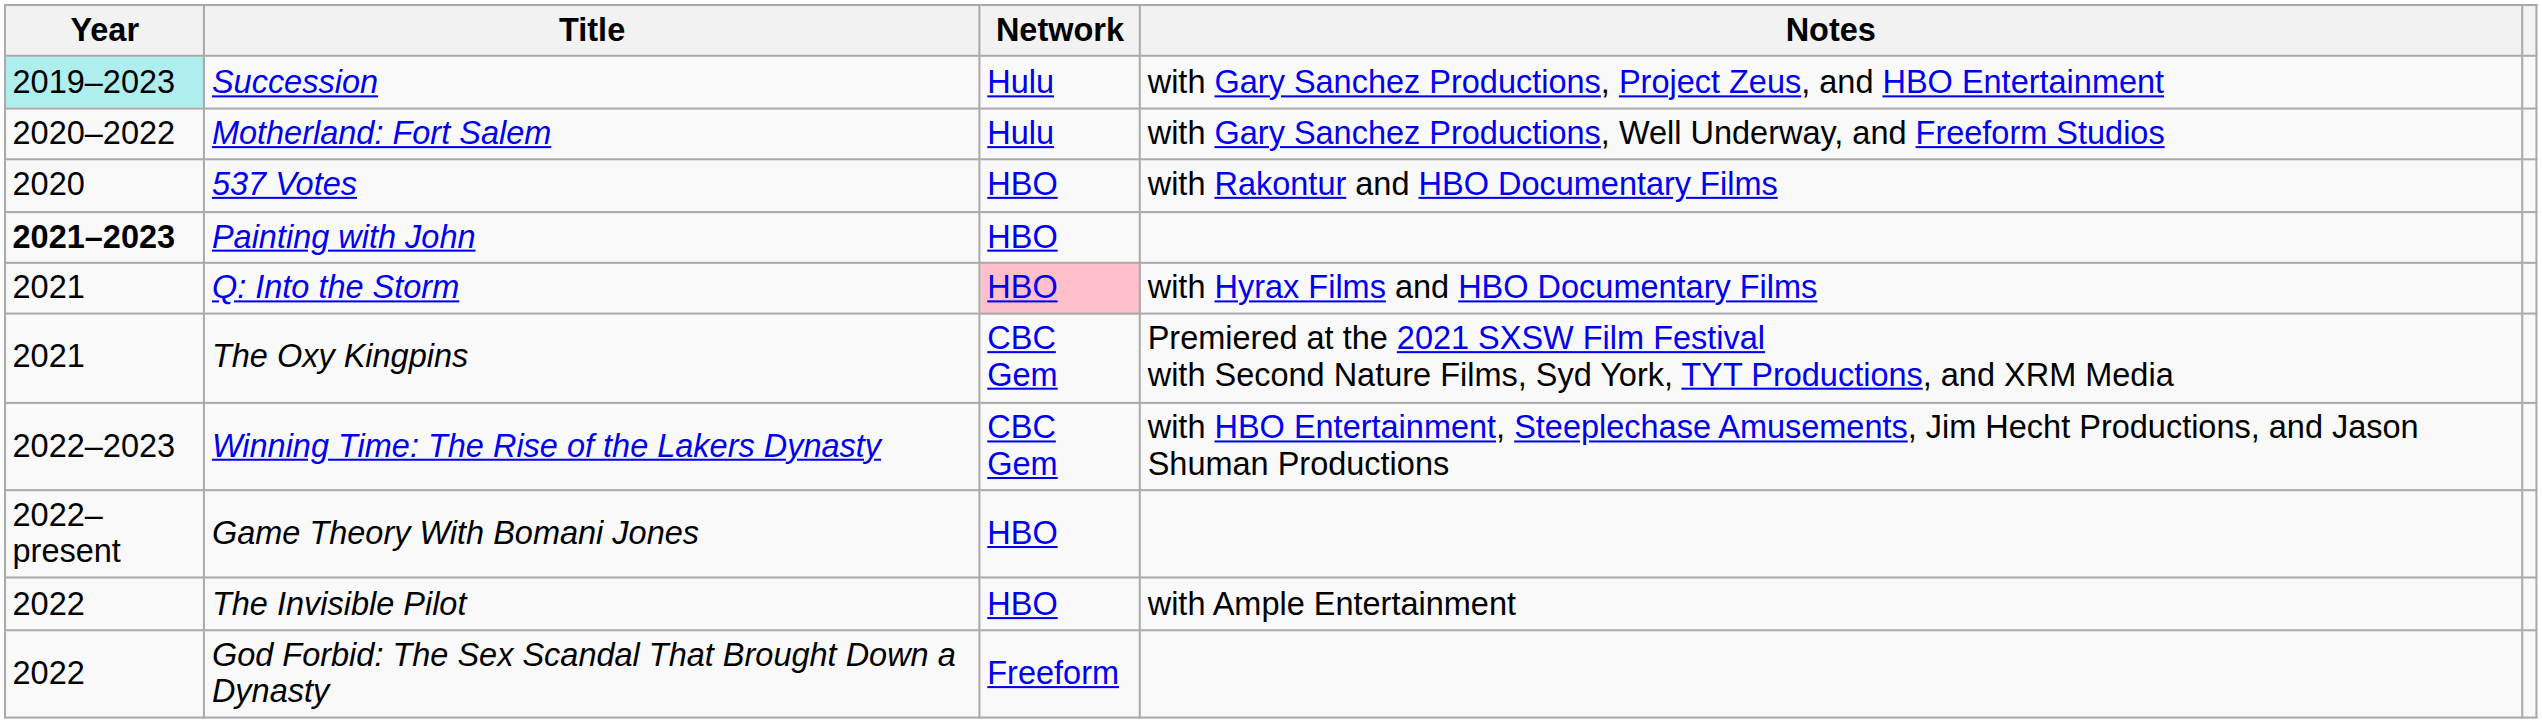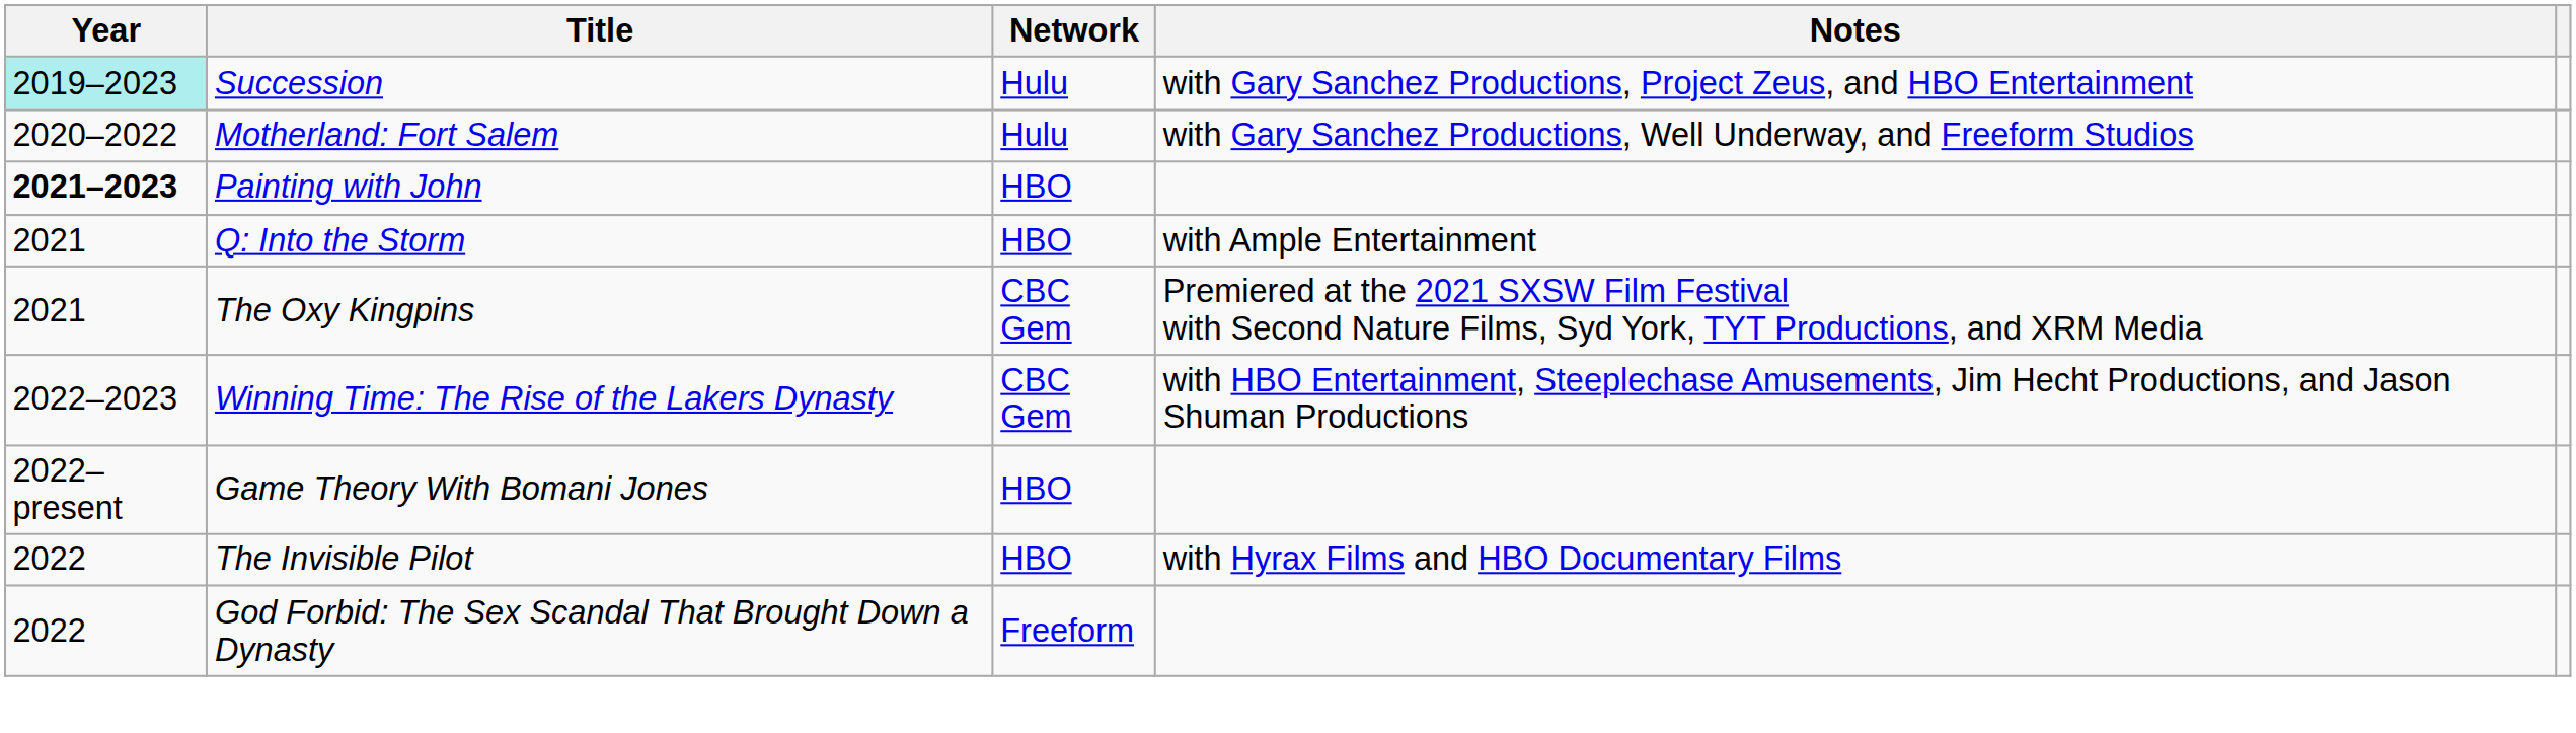 <table class="wikitable sortable">
 <tr>
 <th>Year</th>
 <th>Title</th>
 <th>Network</th>
 <th class="unsortable">Notes</th>
 <th class="unsortable"></th>
 </tr>
 <tr>
 <td style="background: paleturquoise;">2019–2023</td>
 <td><em><a href='#'>Succession</a></em></td>
 <td><a href='#'>Hulu</a></td>
 <td>with <a href='#'>Gary Sanchez Productions</a>, <a href='#'>Project Zeus</a>, and <a href='#'>HBO Entertainment</a></td>
 <td></td>
 </tr>
 <tr>
 <td>2020–2022</td>
 <td><em><a href='#'>Motherland: Fort Salem</a></em></td>
 <td><a href='#'>Hulu</a></td>
 <td>with <a href='#'>Gary Sanchez Productions</a>, Well Underway, and <a href='#'>Freeform Studios</a></td>
 <td></td>
 </tr>
 <tr>
-<td>2020</td>
-<td><em><a href='#'>537 Votes</a></em></td>
-<td><a href='#'>HBO</a></td>
-<td>with <a href='#'>Rakontur</a> and <a href='#'>HBO Documentary Films</a></td>
-<td></td>
-</tr>
-<tr>
 <td><strong>2021–2023</strong></td>
 <td><em><a href='#'>Painting with John</a></em></td>
 <td><a href='#'>HBO</a></td>
 <td></td>
 <td></td>
 </tr>
 <tr>
 <td>2021</td>
 <td><em><a href='#'>Q: Into the Storm</a></em></td>
-<td style="background: pink;"><a href='#'>HBO</a></td>
-<td>with <a href='#'>Hyrax Films</a> and <a href='#'>HBO Documentary Films</a></td>
+<td><a href='#'>HBO</a></td>
+<td>with Ample Entertainment</td>
 <td></td>
 </tr>
 <tr>
 <td>2021</td>
 <td><em>The Oxy Kingpins</em></td>
 <td><a href='#'>CBC Gem</a></td>
 <td>Premiered at the <a href='#'>2021 SXSW Film Festival</a><br>with Second Nature Films, Syd York, <a href='#'>TYT Productions</a>, and XRM Media</td>
 <td><br></td>
 </tr>
 <tr>
 <td>2022–2023</td>
 <td><em><a href='#'>Winning Time: The Rise of the Lakers Dynasty</a></em></td>
 <td><a href='#'>CBC Gem</a></td>
 <td>with <a href='#'>HBO Entertainment</a>, <a href='#'>Steeplechase Amusements</a>, Jim Hecht Productions, and Jason Shuman Productions</td>
 <td></td>
 </tr>
 <tr>
 <td>2022–present</td>
 <td><em>Game Theory With Bomani Jones</em></td>
 <td><a href='#'>HBO</a></td>
 <td></td>
 <td></td>
 </tr>
 <tr>
 <td>2022</td>
 <td><em>The Invisible Pilot</em></td>
 <td><a href='#'>HBO</a></td>
-<td>with Ample Entertainment</td>
+<td>with <a href='#'>Hyrax Films</a> and <a href='#'>HBO Documentary Films</a></td>
 <td></td>
 </tr>
 <tr>
 <td>2022</td>
 <td><em>God Forbid: The Sex Scandal That Brought Down a Dynasty</em></td>
 <td><a href='#'>Freeform</a></td>
 <td></td>
 <td></td>
 </tr>
 </table>
